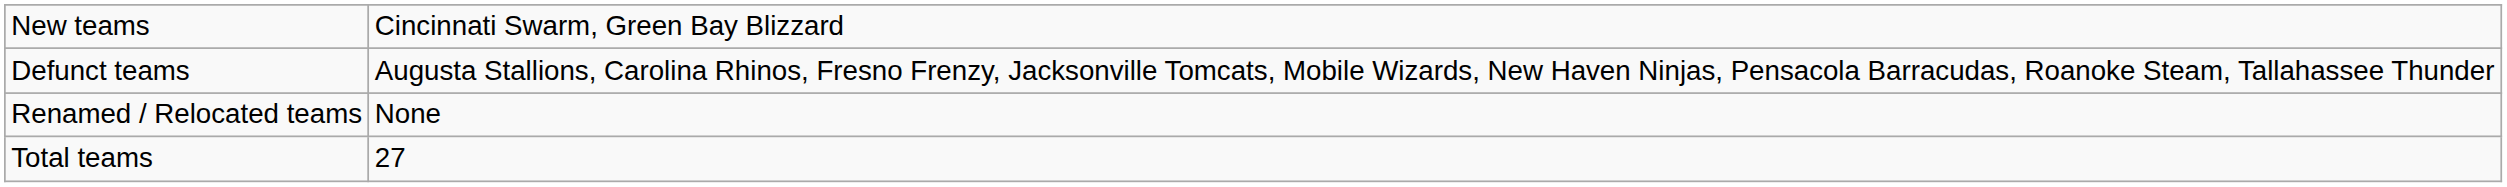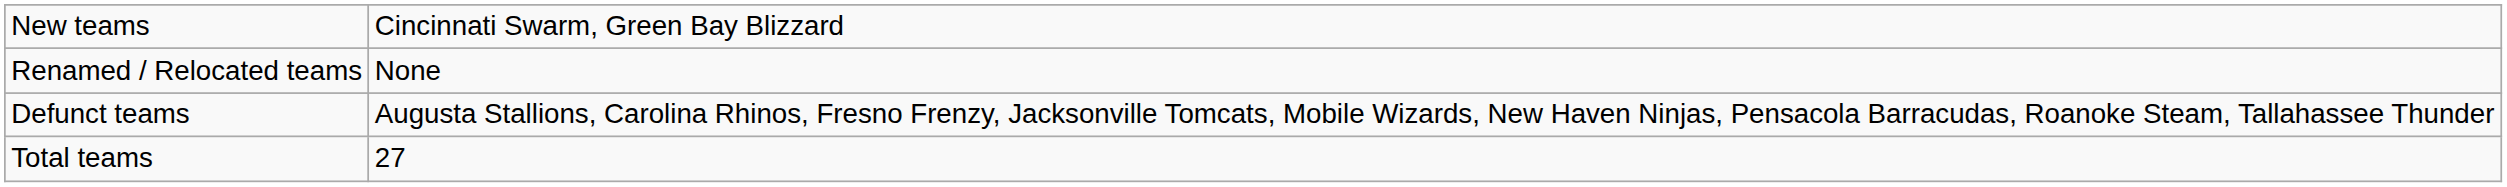 <table class="wikitable">
 <tr>
 <td>New teams</td>
 <td>Cincinnati Swarm, Green Bay Blizzard</td>
 </tr>
 <tr>
+<td>Renamed / Relocated teams</td>
+<td>None</td>
+</tr>
+<tr>
 <td>Defunct teams</td>
 <td>Augusta Stallions, Carolina Rhinos, Fresno Frenzy, Jacksonville Tomcats, Mobile Wizards, New Haven Ninjas, Pensacola Barracudas, Roanoke Steam, Tallahassee Thunder</td>
-</tr>
-<tr>
-<td>Renamed / Relocated teams</td>
-<td>None</td>
 </tr>
 <tr>
 <td>Total teams</td>
 <td>27</td>
 </tr>
 </table>
